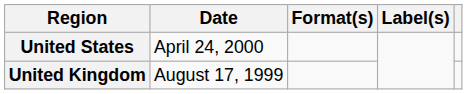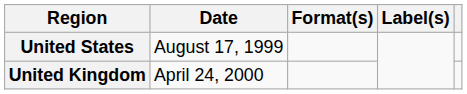 <table class="wikitable plainrowheaders">
 <tr>
 <th scope="col">Region</th>
 <th scope="col">Date</th>
 <th scope="col">Format(s)</th>
 <th scope="col">Label(s)</th>
 <th scope="col"></th>
 </tr>
 <tr>
 <th scope="row">United States</th>
-<td>April 24, 2000</td>
+<td>August 17, 1999</td>
 <td></td>
 <td rowspan="2"></td>
 <td align="center"></td>
 </tr>
 <tr>
 <th scope="row">United Kingdom</th>
-<td>August 17, 1999</td>
+<td>April 24, 2000</td>
 <td></td>
 <td align="center"></td>
 </tr>
 </table>
